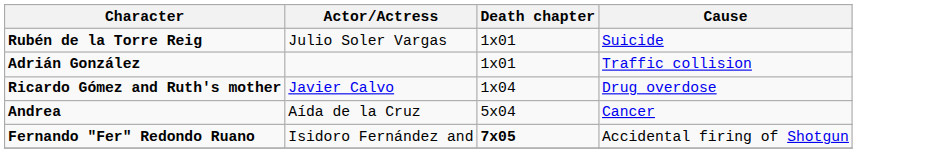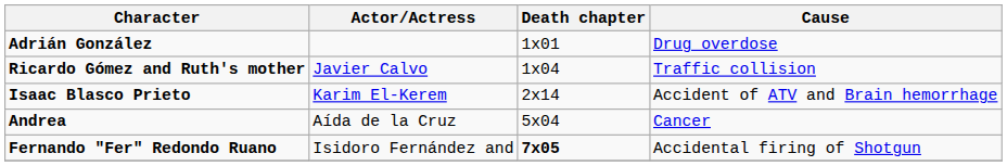 <table class="wikitable">
 <tr>
 <th>Character</th>
 <th>Actor/Actress</th>
 <th>Death chapter</th>
 <th>Cause</th>
 </tr>
 <tr>
-<td><strong>Rubén de la Torre Reig</strong></td>
-<td>Julio Soler Vargas</td>
-<td>1x01</td>
-<td><a href='#'>Suicide</a></td>
-</tr>
-<tr>
 <td><strong>Adrián González</strong></td>
 <td></td>
 <td>1x01</td>
-<td><a href='#'>Traffic collision</a></td>
+<td><a href='#'>Drug overdose</a></td>
 </tr>
 <tr>
 <td><strong>Ricardo Gómez and Ruth's mother</strong></td>
 <td><a href='#'>Javier Calvo</a></td>
 <td>1x04</td>
-<td><a href='#'>Drug overdose</a></td>
+<td><a href='#'>Traffic collision</a></td>
+</tr>
+<tr>
+<td><strong>Isaac Blasco Prieto</strong></td>
+<td><a href='#'>Karim El-Kerem</a></td>
+<td>2x14</td>
+<td>Accident of <a href='#'>ATV</a> and <a href='#'>Brain hemorrhage</a></td>
 </tr>
 <tr>
 <td><strong>Andrea</strong></td>
 <td>Aída de la Cruz</td>
 <td>5x04</td>
 <td><a href='#'>Cancer</a></td>
 </tr>
 <tr>
 <td><strong>Fernando "Fer" Redondo Ruano</strong></td>
 <td>Isidoro Fernández and</td>
 <td><strong>7x05</strong></td>
 <td>Accidental firing of <a href='#'>Shotgun</a></td>
 </tr>
 <tr>
 </tr>
 </table>
